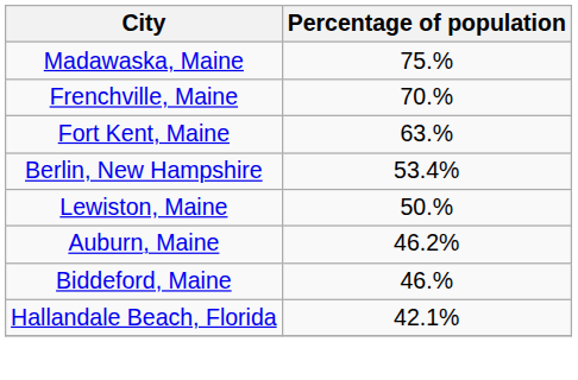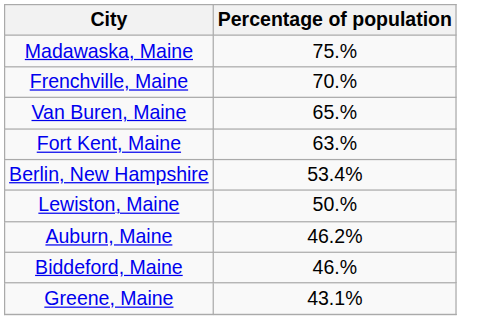 <table class=wikitable style="text-align:center">
 <tr>
 <th>City</th>
 <th>Percentage of population</th>
 </tr>
 <tr>
 <td><a href='#'>Madawaska, Maine</a></td>
 <td>75.%</td>
 </tr>
 <tr>
 <td><a href='#'>Frenchville, Maine</a></td>
 <td>70.%</td>
+</tr>
+<tr>
+<td><a href='#'>Van Buren, Maine</a></td>
+<td>65.%</td>
 </tr>
 <tr>
 <td><a href='#'>Fort Kent, Maine</a></td>
 <td>63.%</td>
 </tr>
 <tr>
 <td><a href='#'>Berlin, New Hampshire</a></td>
 <td>53.4%</td>
 </tr>
 <tr>
 <td><a href='#'>Lewiston, Maine</a></td>
 <td>50.%</td>
 </tr>
 <tr>
 <td><a href='#'>Auburn, Maine</a></td>
 <td>46.2%</td>
 </tr>
 <tr>
 <td><a href='#'>Biddeford, Maine</a></td>
 <td>46.%</td>
 </tr>
 <tr>
-<td><a href='#'>Hallandale Beach, Florida</a></td>
-<td>42.1%</td>
+<td><a href='#'>Greene, Maine</a></td>
+<td>43.1%</td>
 </tr>
 <tr>
 </tr>
 </table>
